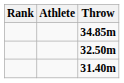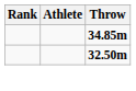 <table class=wikitable style="text-align:center;">
 <tr>
 <th>Rank</th>
 <th>Athlete</th>
 <th>Throw</th>
 </tr>
 <tr>
 <td></td>
 <td align=left></td>
 <td><strong>34.85m</strong></td>
 </tr>
 <tr>
 <td></td>
 <td align=left></td>
 <td><strong>32.50m</strong></td>
 </tr>
-<tr>
-<td></td>
-<td align=left></td>
-<td><strong>31.40m</strong></td>
-</tr>
 </table>
